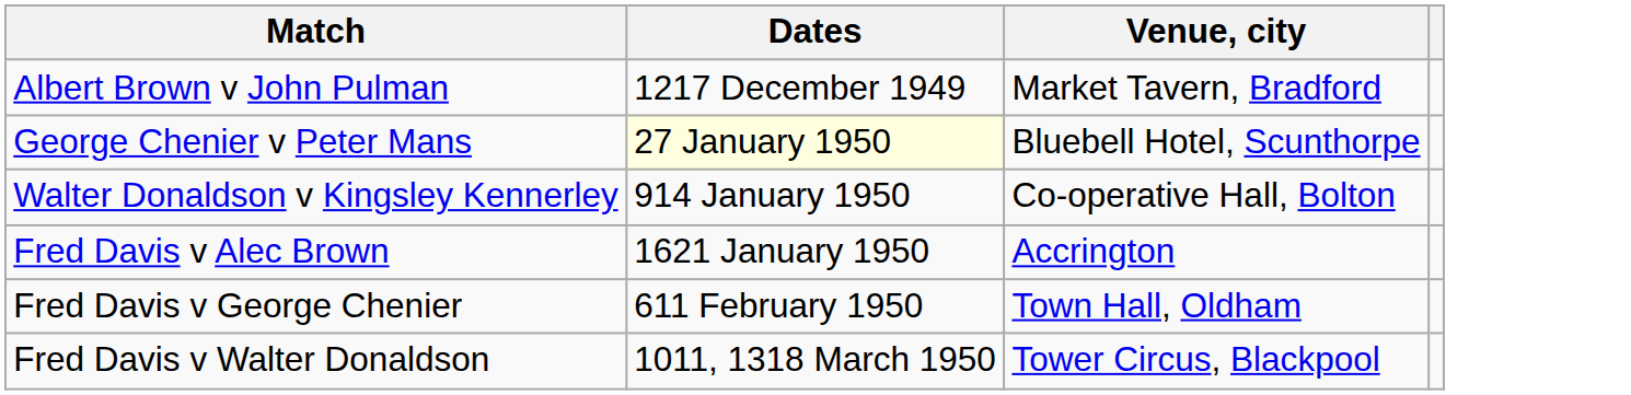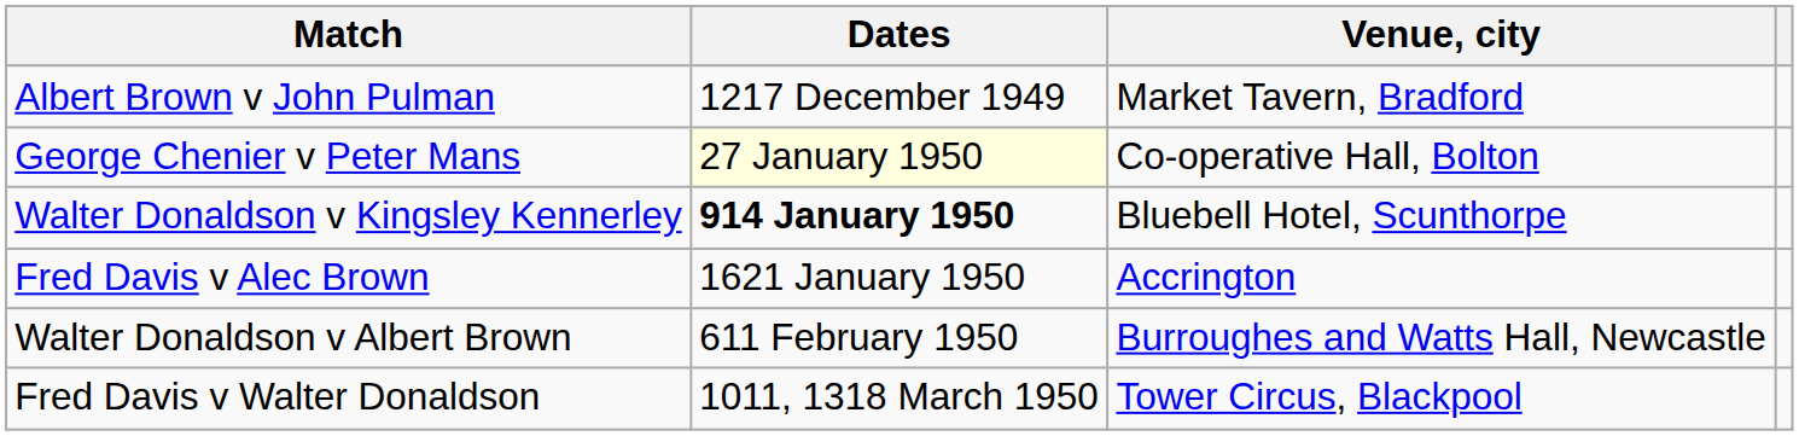 <table class="wikitable">
 <tr>
 <th scope="col">Match</th>
 <th scope="col">Dates</th>
 <th scope="col">Venue, city</th>
 <th scope=col></th>
 </tr>
 <tr>
 <td><a href='#'>Albert Brown</a> v <a href='#'>John Pulman</a></td>
 <td>1217 December 1949</td>
 <td>Market Tavern, <a href='#'>Bradford</a></td>
 <td></td>
 </tr>
 <tr>
 <td><a href='#'>George Chenier</a> v <a href='#'>Peter Mans</a></td>
 <td style="background: lightyellow;">27 January 1950</td>
-<td>Bluebell Hotel, <a href='#'>Scunthorpe</a></td>
+<td>Co-operative Hall, <a href='#'>Bolton</a></td>
 <td></td>
 </tr>
 <tr>
 <td><a href='#'>Walter Donaldson</a> v <a href='#'>Kingsley Kennerley</a></td>
-<td>914 January 1950</td>
-<td>Co-operative Hall, <a href='#'>Bolton</a></td>
+<td><strong>914 January 1950</strong></td>
+<td>Bluebell Hotel, <a href='#'>Scunthorpe</a></td>
 <td></td>
 </tr>
 <tr>
 <td><a href='#'>Fred Davis</a> v <a href='#'>Alec Brown</a></td>
 <td>1621 January 1950</td>
 <td><a href='#'>Accrington</a></td>
 <td></td>
 </tr>
 <tr>
-<td>Fred Davis v George Chenier</td>
+<td>Walter Donaldson v Albert Brown</td>
 <td>611 February 1950</td>
-<td><a href='#'>Town Hall</a>, <a href='#'>Oldham</a></td>
+<td><a href='#'>Burroughes and Watts</a> Hall, Newcastle</td>
 <td></td>
 </tr>
 <tr>
 <td>Fred Davis v Walter Donaldson</td>
 <td>1011, 1318 March 1950</td>
 <td><a href='#'>Tower Circus</a>, <a href='#'>Blackpool</a></td>
 <td></td>
 </tr>
 </table>
